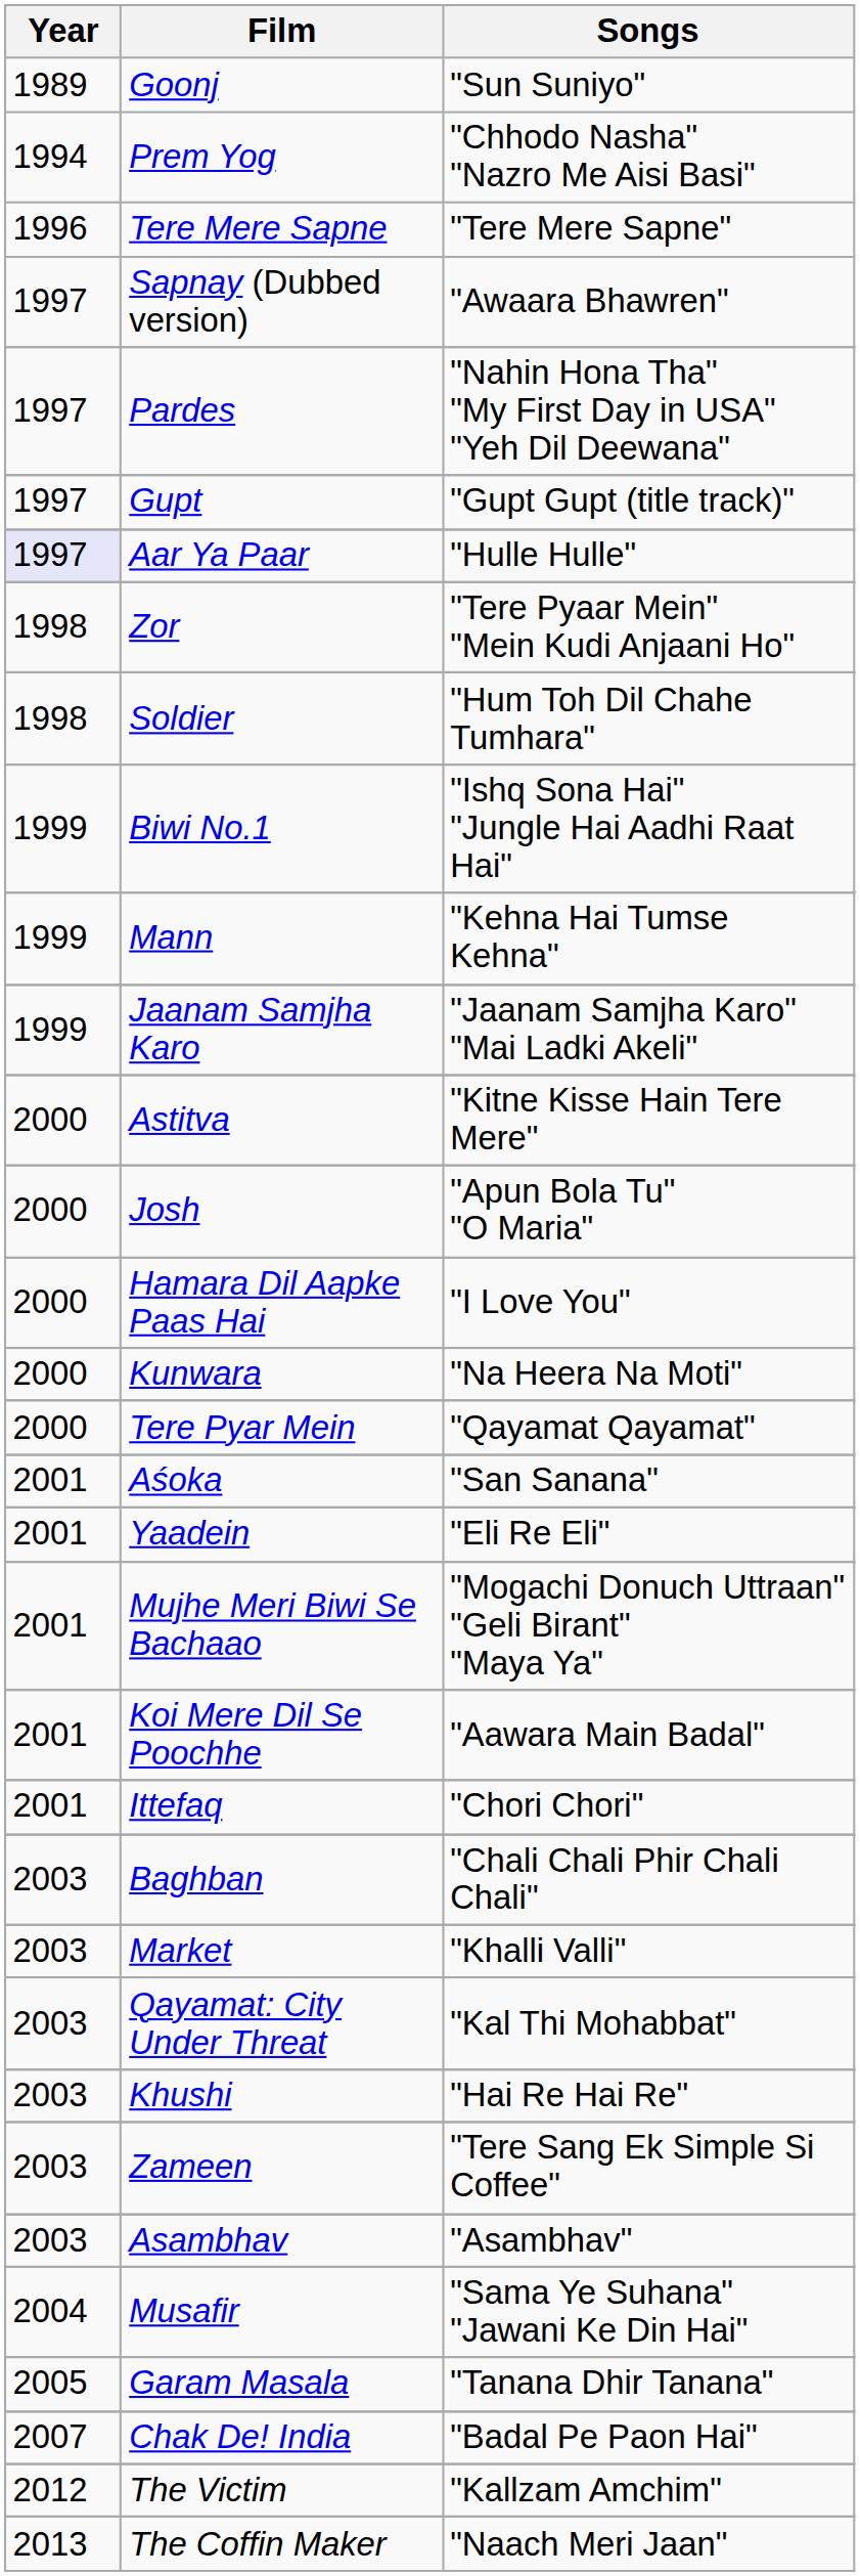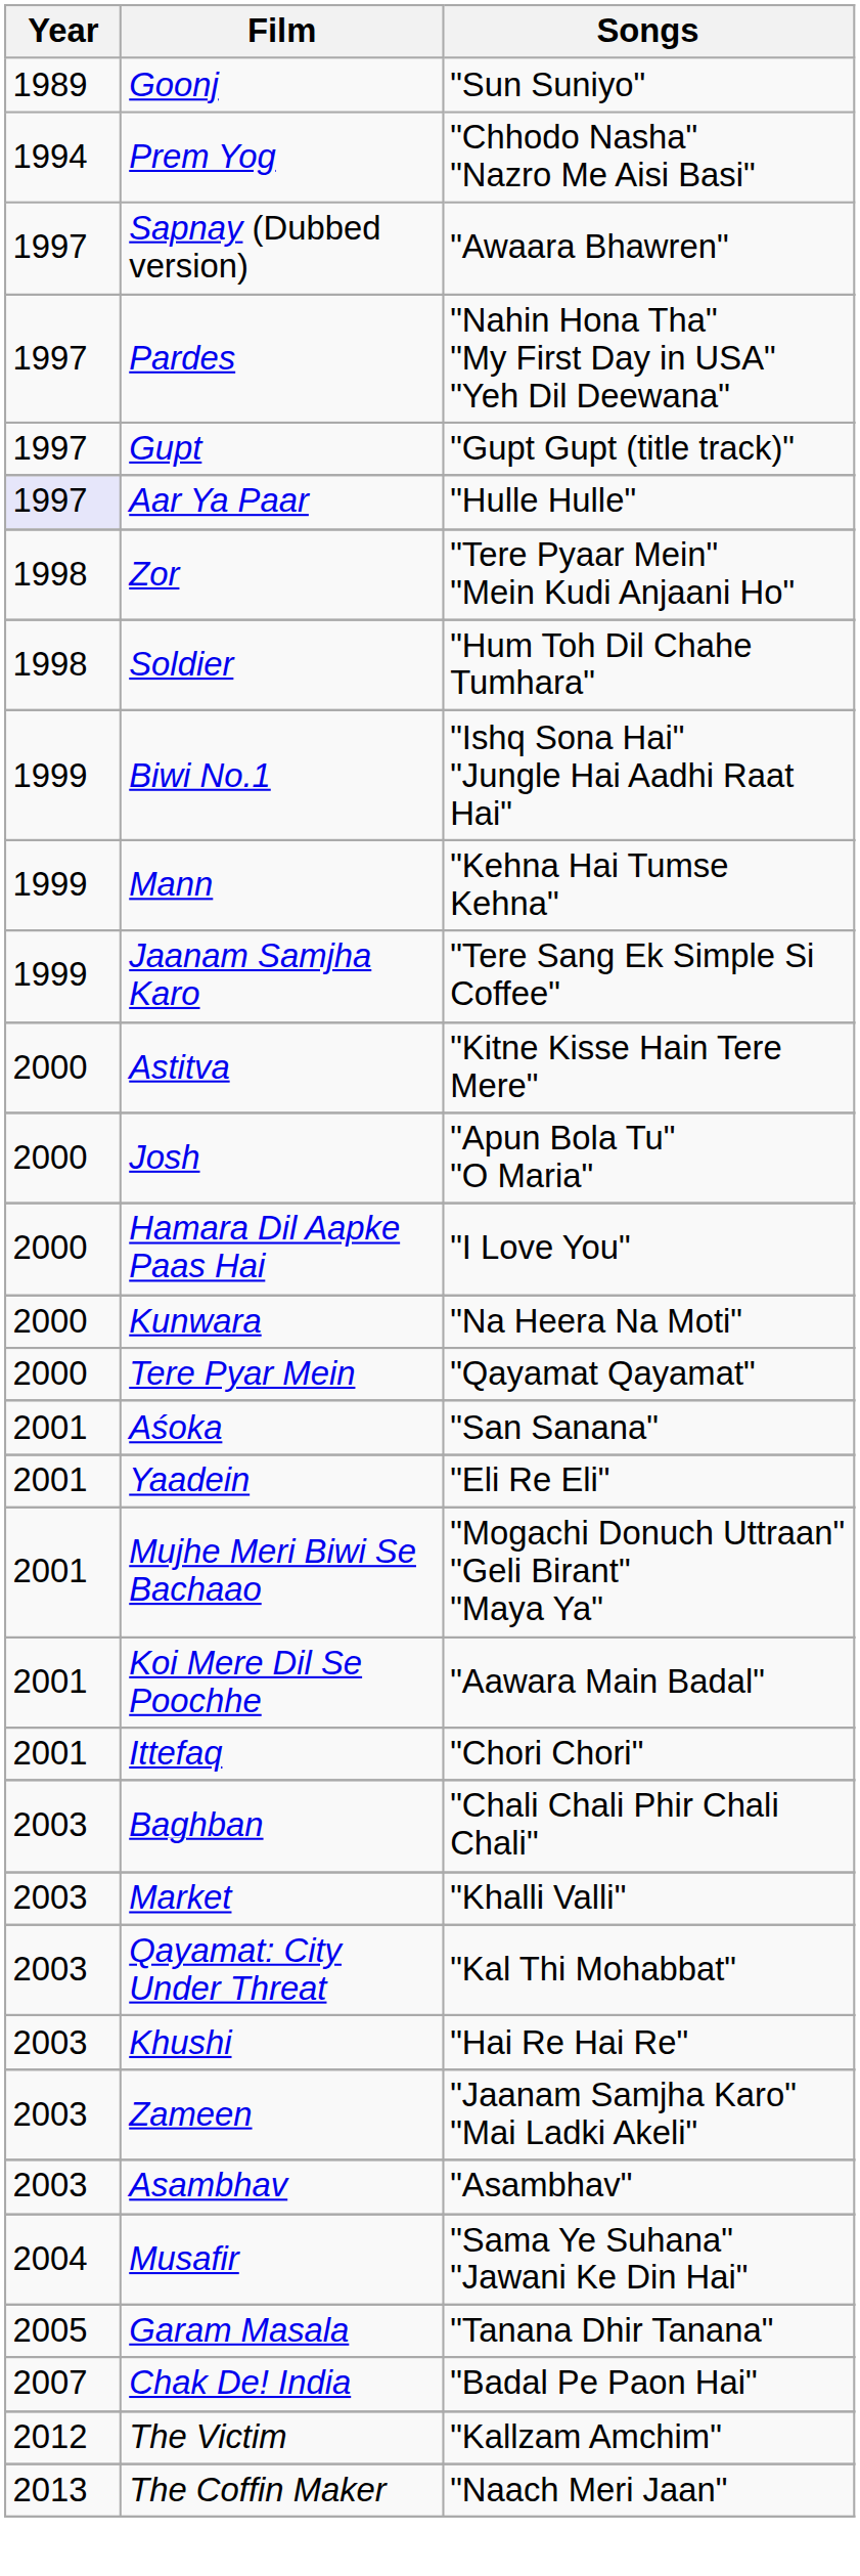 <table width="65%" class="wikitable plainrowheaders sortable">
 <tr>
 <th width="6%">Year</th>
 <th width="25%">Film</th>
 <th width="32%">Songs</th>
 </tr>
 <tr>
 <td>1989</td>
 <td><em><a href='#'>Goonj</a></em></td>
 <td>"Sun Suniyo"</td>
 </tr>
 <tr>
 <td>1994</td>
 <td><em><a href='#'>Prem Yog</a></em></td>
 <td>"Chhodo Nasha"<br>"Nazro Me Aisi Basi"</td>
-</tr>
-<tr>
-<td>1996</td>
-<td><em><a href='#'>Tere Mere Sapne</a></em></td>
-<td>"Tere Mere Sapne"</td>
 </tr>
 <tr>
 <td>1997</td>
 <td><em><a href='#'>Sapnay</a></em> (Dubbed version)</td>
 <td>"Awaara Bhawren"</td>
 </tr>
 <tr>
 </tr>
 <tr>
 <td>1997</td>
 <td><em><a href='#'>Pardes</a></em></td>
 <td>"Nahin Hona Tha"<br>"My First Day in USA"<br>"Yeh Dil Deewana"</td>
 </tr>
 <tr>
 </tr>
 <tr>
 <td>1997</td>
 <td><em><a href='#'>Gupt</a></em></td>
 <td>"Gupt Gupt (title track)"</td>
 </tr>
 <tr>
 </tr>
 <tr>
 <td style="background: lavender;">1997</td>
 <td><em><a href='#'>Aar Ya Paar</a></em></td>
 <td>"Hulle Hulle"</td>
 </tr>
 <tr>
 </tr>
 <tr>
 <td>1998</td>
 <td><em><a href='#'>Zor</a></em></td>
 <td>"Tere Pyaar Mein"<br>"Mein Kudi Anjaani Ho"</td>
 </tr>
 <tr>
 </tr>
 <tr>
 <td>1998</td>
 <td><em><a href='#'>Soldier</a></em></td>
 <td>"Hum Toh Dil Chahe Tumhara"</td>
 </tr>
 <tr>
 </tr>
 <tr>
 <td>1999</td>
 <td><em><a href='#'>Biwi No.1</a></em></td>
 <td>"Ishq Sona Hai"<br>"Jungle Hai Aadhi Raat Hai"</td>
 </tr>
 <tr>
 </tr>
 <tr>
 <td>1999</td>
 <td><em><a href='#'>Mann</a></em></td>
 <td>"Kehna Hai Tumse Kehna"</td>
 </tr>
 <tr>
 </tr>
 <tr>
 <td>1999</td>
 <td><em><a href='#'>Jaanam Samjha Karo</a></em></td>
-<td>"Jaanam Samjha Karo"<br>"Mai Ladki Akeli"</td>
+<td>"Tere Sang Ek Simple Si Coffee"</td>
 </tr>
 <tr>
 </tr>
 <tr>
 <td>2000</td>
 <td><em><a href='#'>Astitva</a></em></td>
 <td>"Kitne Kisse Hain Tere Mere"</td>
 </tr>
 <tr>
 </tr>
 <tr>
 <td>2000</td>
 <td><em><a href='#'>Josh</a></em></td>
 <td>"Apun Bola Tu"<br>"O Maria"</td>
 </tr>
 <tr>
 </tr>
 <tr>
 <td>2000</td>
 <td><em><a href='#'>Hamara Dil Aapke Paas Hai</a></em></td>
 <td>"I Love You"</td>
 </tr>
 <tr>
 </tr>
 <tr>
 <td>2000</td>
 <td><em><a href='#'>Kunwara</a></em></td>
 <td>"Na Heera Na Moti"</td>
 </tr>
 <tr>
 </tr>
 <tr>
 <td>2000</td>
 <td><em><a href='#'>Tere Pyar Mein</a></em></td>
 <td>"Qayamat Qayamat"</td>
 </tr>
 <tr>
 </tr>
 <tr>
 <td>2001</td>
 <td><em><a href='#'>Aśoka</a></em></td>
 <td>"San Sanana"</td>
 </tr>
 <tr>
 </tr>
 <tr>
 <td>2001</td>
 <td><em><a href='#'>Yaadein</a></em></td>
 <td>"Eli Re Eli"</td>
 </tr>
 <tr>
 </tr>
 <tr>
 <td>2001</td>
 <td><em><a href='#'>Mujhe Meri Biwi Se Bachaao</a></em></td>
 <td>"Mogachi Donuch Uttraan"<br>"Geli Birant"<br>"Maya Ya"</td>
 </tr>
 <tr>
 </tr>
 <tr>
 <td>2001</td>
 <td><em><a href='#'>Koi Mere Dil Se Poochhe</a></em></td>
 <td>"Aawara Main Badal"</td>
 </tr>
 <tr>
 </tr>
 <tr>
 <td>2001</td>
 <td><em><a href='#'>Ittefaq</a></em></td>
 <td>"Chori Chori"</td>
 </tr>
 <tr>
 </tr>
 <tr>
 <td>2003</td>
 <td><em><a href='#'>Baghban</a></em></td>
 <td>"Chali Chali Phir Chali Chali"</td>
 </tr>
 <tr>
 </tr>
 <tr>
 <td>2003</td>
 <td><em><a href='#'>Market</a></em></td>
 <td>"Khalli Valli"</td>
 </tr>
 <tr>
 </tr>
 <tr>
 <td>2003</td>
 <td><em><a href='#'>Qayamat: City Under Threat</a></em></td>
 <td>"Kal Thi Mohabbat"</td>
 </tr>
 <tr>
 </tr>
 <tr>
 <td>2003</td>
 <td><em><a href='#'>Khushi</a></em></td>
 <td>"Hai Re Hai Re"</td>
 </tr>
 <tr>
 </tr>
 <tr>
 <td>2003</td>
 <td><em><a href='#'>Zameen</a></em></td>
-<td>"Tere Sang Ek Simple Si Coffee"</td>
+<td>"Jaanam Samjha Karo"<br>"Mai Ladki Akeli"</td>
 </tr>
 <tr>
 </tr>
 <tr>
 <td>2003</td>
 <td><em><a href='#'>Asambhav</a></em></td>
 <td>"Asambhav"</td>
 </tr>
 <tr>
 </tr>
 <tr>
 <td>2004</td>
 <td><em><a href='#'>Musafir</a></em></td>
 <td>"Sama Ye Suhana"<br>"Jawani Ke Din Hai"</td>
 </tr>
 <tr>
 </tr>
 <tr>
 <td>2005</td>
 <td><em><a href='#'>Garam Masala</a></em></td>
 <td>"Tanana Dhir Tanana"</td>
 </tr>
 <tr>
 </tr>
 <tr>
 <td>2007</td>
 <td><em><a href='#'>Chak De! India</a></em></td>
 <td>"Badal Pe Paon Hai"</td>
 </tr>
 <tr>
 </tr>
 <tr>
 <td>2012</td>
 <td><em>The Victim</em></td>
 <td>"Kallzam Amchim"</td>
 </tr>
 <tr>
 </tr>
 <tr>
 <td>2013</td>
 <td><em>The Coffin Maker</em></td>
 <td>"Naach Meri Jaan"</td>
 </tr>
 <tr>
 </tr>
 </table>
